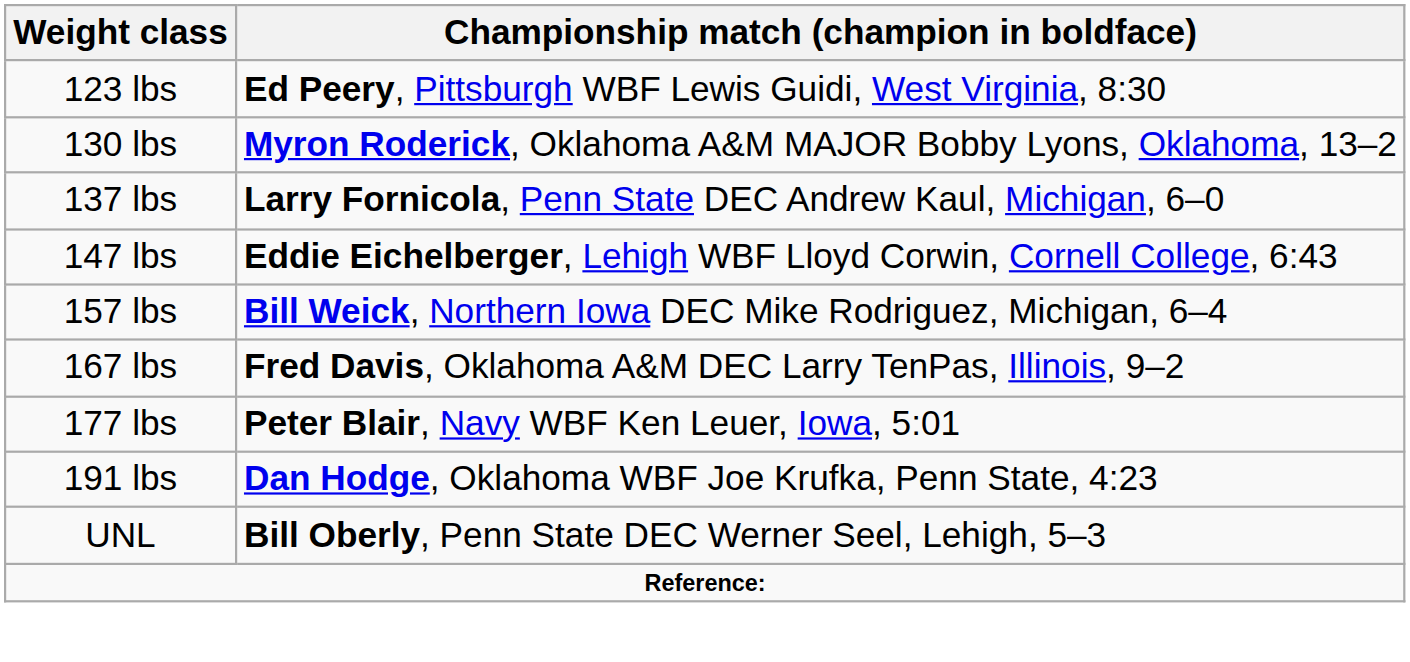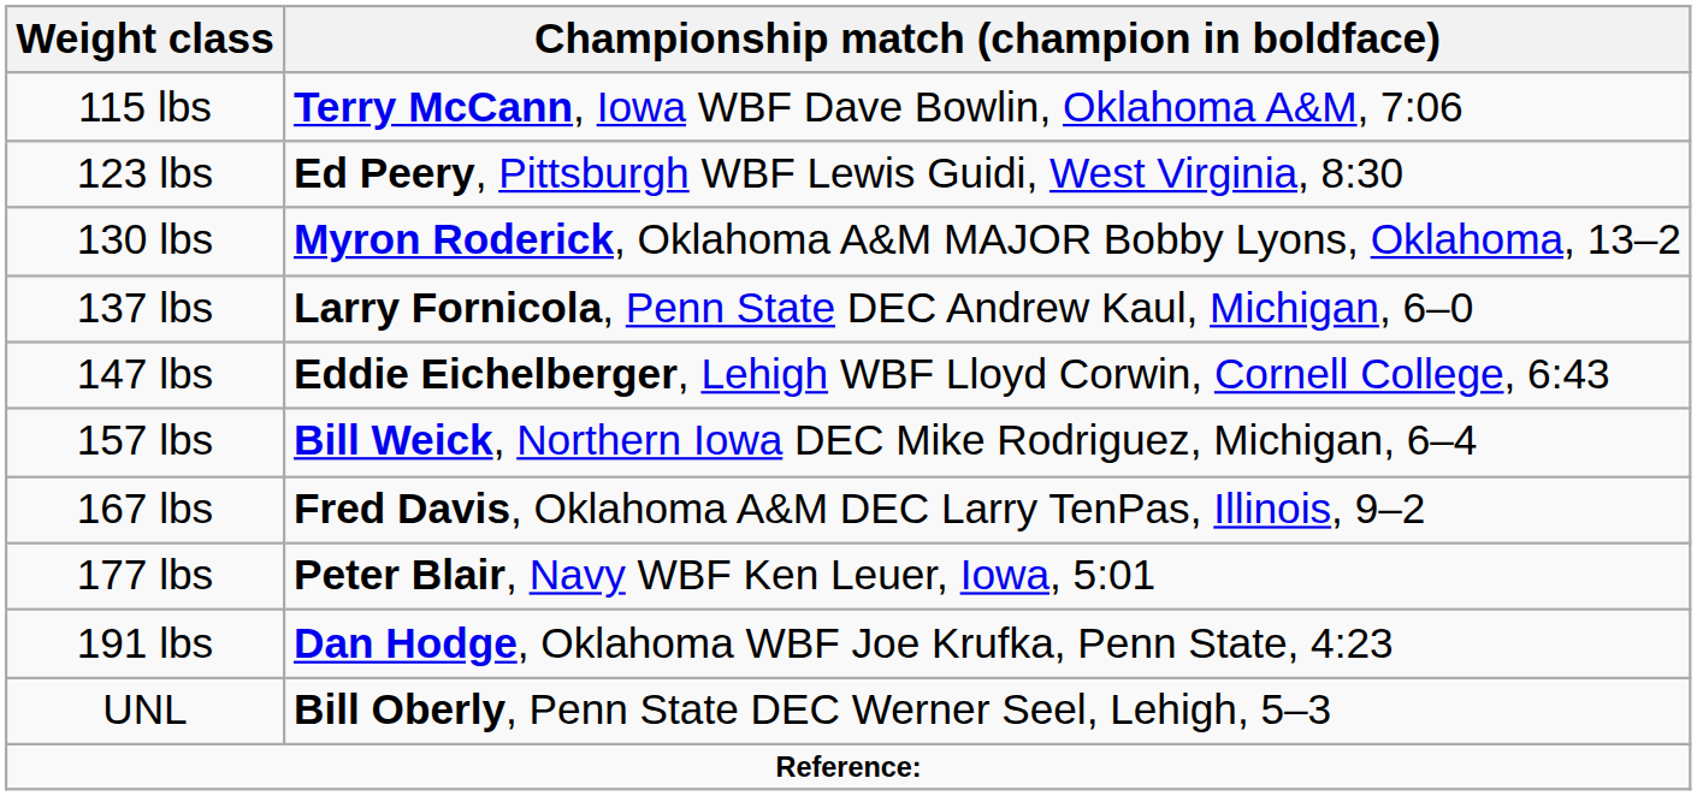 <table class="wikitable" style="text-align:center">
 <tr>
 <th>Weight class</th>
 <th>Championship match (champion in boldface)</th>
+</tr>
+<tr>
+<td>115 lbs</td>
+<td align=left><strong><a href='#'>Terry McCann</a></strong>, <a href='#'>Iowa</a> WBF Dave Bowlin, <a href='#'>Oklahoma A&M</a>, 7:06</td>
 </tr>
 <tr>
 <td>123 lbs</td>
 <td align=left><strong>Ed Peery</strong>, <a href='#'>Pittsburgh</a> WBF Lewis Guidi, <a href='#'>West Virginia</a>, 8:30</td>
 </tr>
 <tr>
 <td>130 lbs</td>
 <td align=left><strong><a href='#'>Myron Roderick</a></strong>, Oklahoma A&M MAJOR Bobby Lyons, <a href='#'>Oklahoma</a>, 13–2</td>
 </tr>
 <tr>
 <td>137 lbs</td>
 <td align=left><strong>Larry Fornicola</strong>, <a href='#'>Penn State</a> DEC Andrew Kaul, <a href='#'>Michigan</a>, 6–0</td>
 </tr>
 <tr>
 <td>147 lbs</td>
 <td align=left><strong>Eddie Eichelberger</strong>, <a href='#'>Lehigh</a> WBF Lloyd Corwin, <a href='#'>Cornell College</a>, 6:43</td>
 </tr>
 <tr>
 <td>157 lbs</td>
 <td align=left><strong><a href='#'>Bill Weick</a></strong>, <a href='#'>Northern Iowa</a> DEC Mike Rodriguez, Michigan, 6–4</td>
 </tr>
 <tr>
 <td>167 lbs</td>
 <td align=left><strong>Fred Davis</strong>, Oklahoma A&M DEC Larry TenPas, <a href='#'>Illinois</a>, 9–2</td>
 </tr>
 <tr>
 <td>177 lbs</td>
 <td align=left><strong>Peter Blair</strong>, <a href='#'>Navy</a> WBF Ken Leuer, <a href='#'>Iowa</a>, 5:01</td>
 </tr>
 <tr>
 <td>191 lbs</td>
 <td align=left><strong><a href='#'>Dan Hodge</a></strong>, Oklahoma WBF Joe Krufka, Penn State, 4:23</td>
 </tr>
 <tr>
 <td>UNL</td>
 <td align=left><strong>Bill Oberly</strong>, Penn State DEC Werner Seel, Lehigh, 5–3</td>
 </tr>
 <tr>
 <td colspan="2"  style="font-size:8pt; text-align:center;"><strong>Reference:</strong></td>
 </tr>
 </table>
